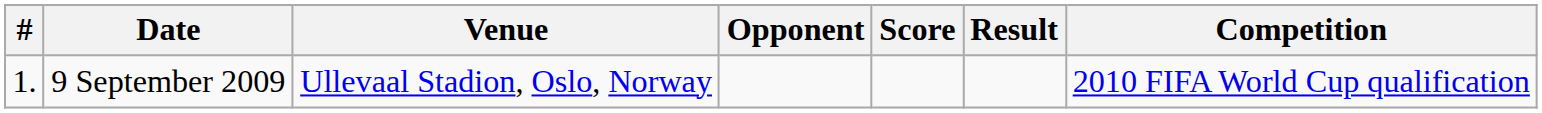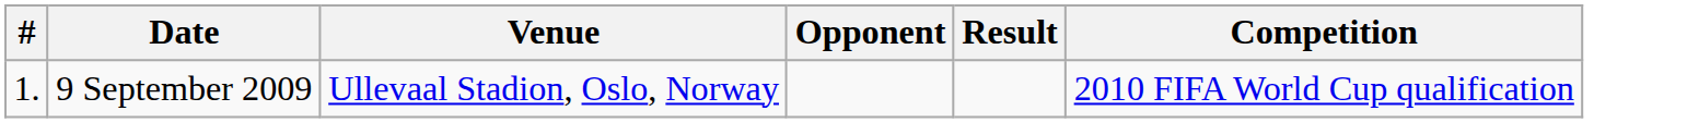 <table class="wikitable">
 <tr>
 <th>#</th>
 <th>Date</th>
 <th>Venue</th>
 <th>Opponent</th>
-<th>Score</th>
 <th>Result</th>
 <th>Competition</th>
 </tr>
 <tr>
 <td>1.</td>
 <td>9 September 2009</td>
 <td><a href='#'>Ullevaal Stadion</a>, <a href='#'>Oslo</a>, <a href='#'>Norway</a></td>
 <td></td>
 <td></td>
-<td></td>
 <td><a href='#'>2010 FIFA World Cup qualification</a></td>
 </tr>
 </table>
